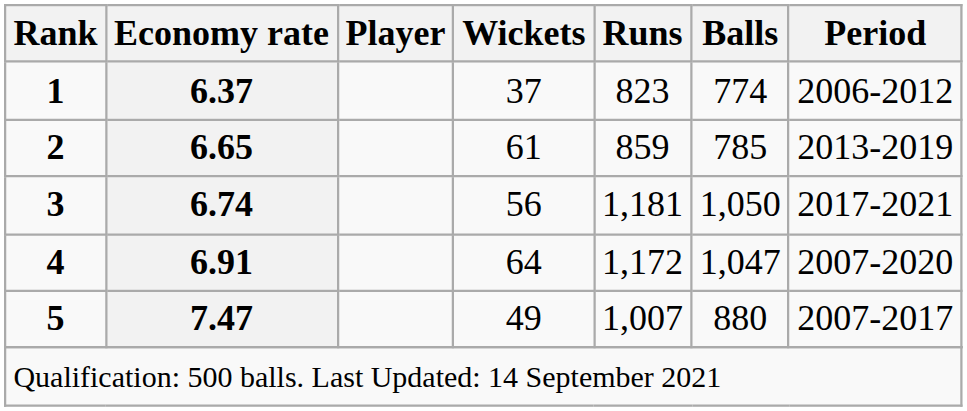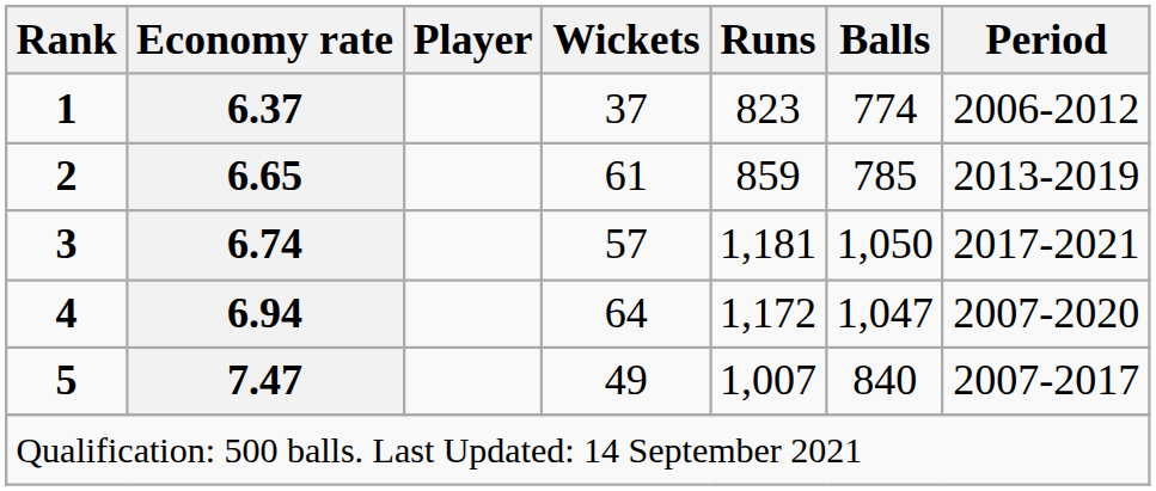 <table class="wikitable plainrowheaders sortable">
 <tr>
 <th scope=col>Rank</th>
 <th scope=col>Economy rate</th>
 <th scope=col>Player</th>
 <th scope=col>Wickets</th>
 <th scope=col>Runs</th>
 <th scope=col>Balls</th>
 <th scope=col>Period</th>
 </tr>
 <tr>
 <td align=center><strong>1</strong></td>
 <th scope=row style=text-align:center;>6.37</th>
 <td></td>
 <td align=center>37</td>
 <td align=center>823</td>
 <td align=center>774</td>
 <td>2006-2012</td>
 </tr>
 <tr>
 <td align=center><strong>2</strong></td>
 <th scope=row style=text-align:center;>6.65</th>
 <td></td>
 <td align=center>61</td>
 <td align=center>859</td>
 <td align=center>785</td>
 <td>2013-2019</td>
 </tr>
 <tr>
 <td align=center><strong>3</strong></td>
 <th scope=row style=text-align:center;>6.74</th>
 <td> </td>
-<td align=center>56</td>
+<td align=center>57</td>
 <td align=center>1,181</td>
 <td align=center>1,050</td>
 <td>2017-2021</td>
 </tr>
 <tr>
 <td align=center><strong>4</strong></td>
-<th scope=row style=text-align:center;>6.91</th>
+<th scope=row style=text-align:center;>6.94</th>
 <td></td>
 <td align=center>64</td>
 <td align=center>1,172</td>
 <td align=center>1,047</td>
 <td>2007-2020</td>
 </tr>
 <tr>
 <td align=center><strong>5</strong></td>
 <th scope=row style=text-align:center;>7.47</th>
 <td></td>
 <td align=center>49</td>
 <td align=center>1,007</td>
-<td align=center>880</td>
+<td align=center>840</td>
 <td>2007-2017</td>
 </tr>
 <tr>
 </tr>
 <tr class=sortbottom>
 <td colspan=7><small>Qualification: 500 balls. Last Updated: 14 September 2021</small></td>
 </tr>
 </table>
